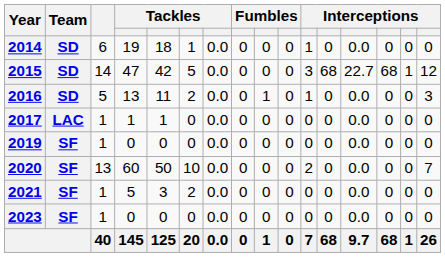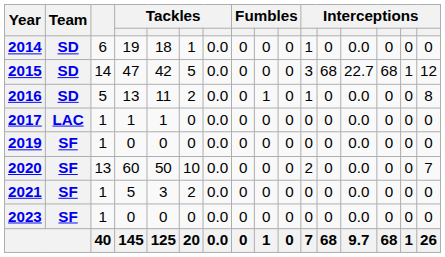 <table class="wikitable" style="text-align:center;">
 <tr>
 <th rowspan="2">Year</th>
 <th rowspan="2">Team</th>
 <th rowspan="2"></th>
 <th colspan="4">Tackles</th>
 <th colspan="3">Fumbles</th>
 <th colspan="6">Interceptions</th>
 </tr>
 <tr>
 <th></th>
 <th></th>
 <th></th>
 <th></th>
 <th></th>
 <th></th>
 <th></th>
 <th></th>
 <th></th>
 <th></th>
 <th></th>
 <th></th>
 <th></th>
 </tr>
 <tr>
 <th><a href='#'>2014</a></th>
 <th><a href='#'>SD</a></th>
 <td>6</td>
 <td>19</td>
 <td>18</td>
 <td>1</td>
 <td>0.0</td>
 <td>0</td>
 <td>0</td>
 <td>0</td>
 <td>1</td>
 <td>0</td>
 <td>0.0</td>
 <td>0</td>
 <td>0</td>
 <td>0</td>
 </tr>
 <tr>
 <th><a href='#'>2015</a></th>
 <th><a href='#'>SD</a></th>
 <td>14</td>
 <td>47</td>
 <td>42</td>
 <td>5</td>
 <td>0.0</td>
 <td>0</td>
 <td>0</td>
 <td>0</td>
 <td>3</td>
 <td>68</td>
 <td>22.7</td>
 <td>68</td>
 <td>1</td>
 <td>12</td>
 </tr>
 <tr>
 <th><a href='#'>2016</a></th>
 <th><a href='#'>SD</a></th>
 <td>5</td>
 <td>13</td>
 <td>11</td>
 <td>2</td>
 <td>0.0</td>
 <td>0</td>
 <td>1</td>
 <td>0</td>
 <td>1</td>
 <td>0</td>
 <td>0.0</td>
 <td>0</td>
 <td>0</td>
-<td>3</td>
+<td>8</td>
 </tr>
 <tr>
 <th><a href='#'>2017</a></th>
 <th><a href='#'>LAC</a></th>
 <td>1</td>
 <td>1</td>
 <td>1</td>
 <td>0</td>
 <td>0.0</td>
 <td>0</td>
 <td>0</td>
 <td>0</td>
 <td>0</td>
 <td>0</td>
 <td>0.0</td>
 <td>0</td>
 <td>0</td>
 <td>0</td>
 </tr>
 <tr>
 <th><a href='#'>2019</a></th>
 <th><a href='#'>SF</a></th>
 <td>1</td>
 <td>0</td>
 <td>0</td>
 <td>0</td>
 <td>0.0</td>
 <td>0</td>
 <td>0</td>
 <td>0</td>
 <td>0</td>
 <td>0</td>
 <td>0.0</td>
 <td>0</td>
 <td>0</td>
 <td>0</td>
 </tr>
 <tr>
 <th><a href='#'>2020</a></th>
 <th><a href='#'>SF</a></th>
 <td>13</td>
 <td>60</td>
 <td>50</td>
 <td>10</td>
 <td>0.0</td>
 <td>0</td>
 <td>0</td>
 <td>0</td>
 <td>2</td>
 <td>0</td>
 <td>0.0</td>
 <td>0</td>
 <td>0</td>
 <td>7</td>
 </tr>
 <tr>
 <th><a href='#'>2021</a></th>
 <th><a href='#'>SF</a></th>
 <td>1</td>
 <td>5</td>
 <td>3</td>
 <td>2</td>
 <td>0.0</td>
 <td>0</td>
 <td>0</td>
 <td>0</td>
 <td>0</td>
 <td>0</td>
 <td>0.0</td>
 <td>0</td>
 <td>0</td>
 <td>0</td>
 </tr>
 <tr>
 <th><a href='#'>2023</a></th>
 <th><a href='#'>SF</a></th>
 <td>1</td>
 <td>0</td>
 <td>0</td>
 <td>0</td>
 <td>0.0</td>
 <td>0</td>
 <td>0</td>
 <td>0</td>
 <td>0</td>
 <td>0</td>
 <td>0.0</td>
 <td>0</td>
 <td>0</td>
 <td>0</td>
 </tr>
 <tr>
 <th colspan="2"></th>
 <th>40</th>
 <th>145</th>
 <th>125</th>
 <th>20</th>
 <th>0.0</th>
 <th>0</th>
 <th>1</th>
 <th>0</th>
 <th>7</th>
 <th>68</th>
 <th>9.7</th>
 <th>68</th>
 <th>1</th>
 <th>26</th>
 </tr>
 </table>
